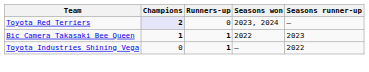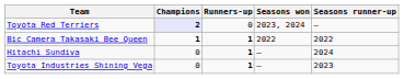 <table class="sortable wikitable" style="font-size:smaller">
 <tr>
 <th>Team</th>
 <th>Champions</th>
 <th>Runners-up</th>
 <th>Seasons won</th>
 <th>Seasons runner-up</th>
 </tr>
 <tr>
 <td><a href='#'>Toyota Red Terriers</a></td>
 <td align="right" style="background: lavender;"><strong>2</strong></td>
 <td align="right">0</td>
 <td>2023, 2024</td>
 <td>–</td>
 </tr>
 <tr>
 <td><a href='#'>Bic Camera Takasaki Bee Queen</a></td>
 <td align="right"><strong>1</strong></td>
 <td align="right"><strong>1</strong></td>
 <td>2022</td>
-<td>2023</td>
+<td>2022</td>
+</tr>
+<tr>
+<td><a href='#'>Hitachi Sundiva</a></td>
+<td align="right">0</td>
+<td align="right"><strong>1</strong></td>
+<td>–</td>
+<td>2024</td>
 </tr>
 <tr>
 <td><a href='#'>Toyota Industries Shining Vega</a></td>
 <td align="right">0</td>
 <td align="right"><strong>1</strong></td>
 <td>–</td>
-<td>2022</td>
+<td>2023</td>
 </tr>
 </table>
